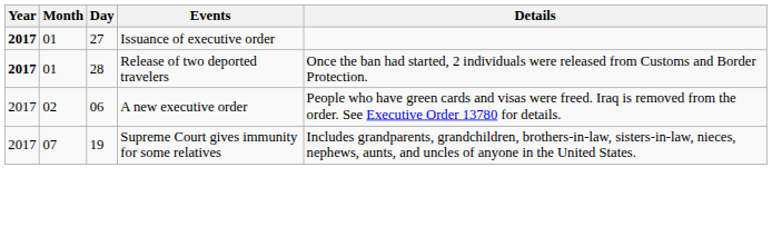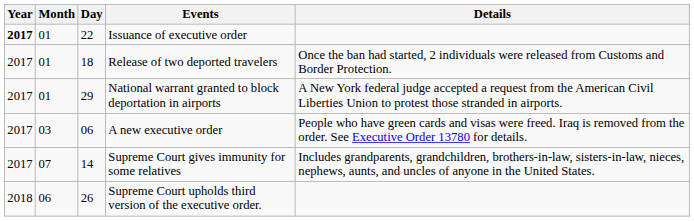 <table class="wikitable">
 <tr>
 <th>Year</th>
 <th>Month</th>
 <th>Day</th>
 <th>Events</th>
 <th>Details</th>
 </tr>
 <tr>
 <td><strong>2017</strong></td>
 <td>01</td>
-<td>27</td>
+<td>22</td>
 <td>Issuance of executive order</td>
 <td></td>
 </tr>
 <tr>
-<td><strong>2017</strong></td>
+<td>2017</td>
 <td>01</td>
-<td>28</td>
+<td>18</td>
 <td>Release of two deported travelers</td>
 <td>Once the ban had started, 2 individuals were released from Customs and Border Protection.</td>
 </tr>
 <tr>
 <td>2017</td>
-<td>02</td>
+<td>01</td>
+<td>29</td>
+<td>National warrant granted to block deportation in airports</td>
+<td>A New York federal judge accepted a request from the American Civil Liberties Union to protest those stranded in airports.</td>
+</tr>
+<tr>
+<td>2017</td>
+<td>03</td>
 <td>06</td>
 <td>A new executive order</td>
 <td>People who have green cards and visas were freed. Iraq is removed from the order. See <a href='#'>Executive Order 13780</a> for details.</td>
 </tr>
 <tr>
 <td>2017</td>
 <td>07</td>
-<td>19</td>
+<td>14</td>
 <td>Supreme Court gives immunity for some relatives</td>
 <td>Includes grandparents, grandchildren, brothers-in-law, sisters-in-law, nieces, nephews, aunts, and uncles of anyone in the United States.</td>
 </tr>
+<tr>
+<td>2018</td>
+<td>06</td>
+<td>26</td>
+<td>Supreme Court upholds third version of the executive order.</td>
+<td></td>
+</tr>
 </table>
